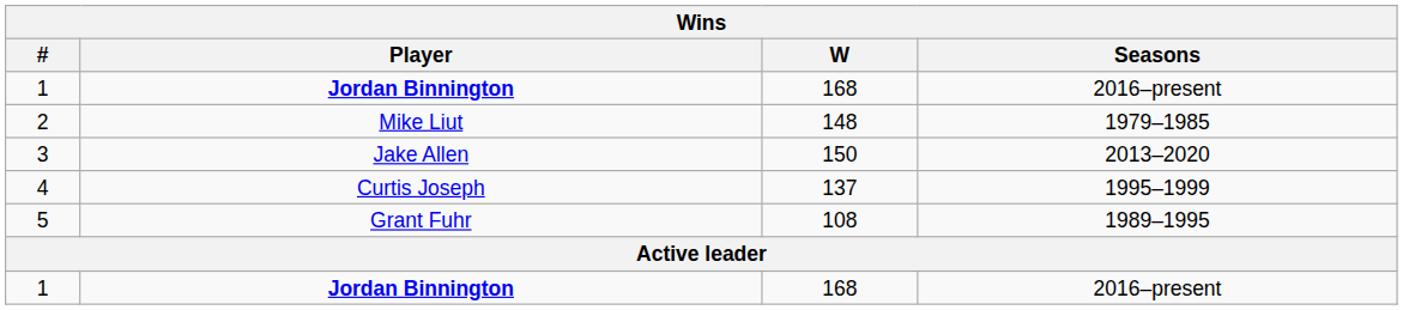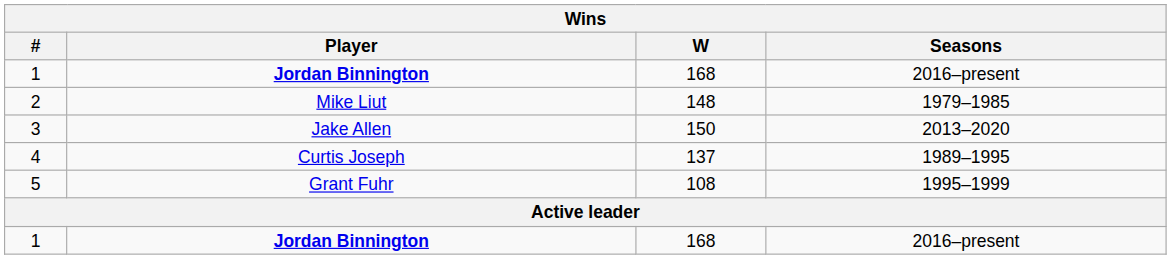 <table class="wikitable" style="text-align: center; font-size: 95%" width="80%">
 <tr>
 <th colspan="4">Wins</th>
 </tr>
 <tr>
 <th>#</th>
 <th>Player</th>
 <th>W</th>
 <th>Seasons</th>
 </tr>
 <tr>
 <td>1</td>
 <td><strong><a href='#'>Jordan Binnington</a></strong></td>
 <td>168</td>
 <td>2016–present</td>
 </tr>
 <tr>
 <td>2</td>
 <td><a href='#'>Mike Liut</a></td>
 <td>148</td>
 <td>1979–1985</td>
 </tr>
 <tr>
 <td>3</td>
 <td><a href='#'>Jake Allen</a></td>
 <td>150</td>
 <td>2013–2020</td>
 </tr>
 <tr>
 <td>4</td>
 <td><a href='#'>Curtis Joseph</a></td>
 <td>137</td>
-<td>1995–1999</td>
+<td>1989–1995</td>
 </tr>
 <tr>
 <td>5</td>
 <td><a href='#'>Grant Fuhr</a></td>
 <td>108</td>
-<td>1989–1995</td>
+<td>1995–1999</td>
 </tr>
 <tr>
 <th colspan="4">Active leader</th>
 </tr>
 <tr>
 <td>1</td>
 <td><strong><a href='#'>Jordan Binnington</a></strong></td>
 <td>168</td>
 <td>2016–present</td>
 </tr>
 </table>
